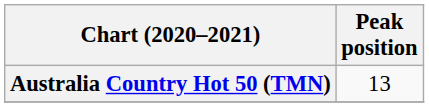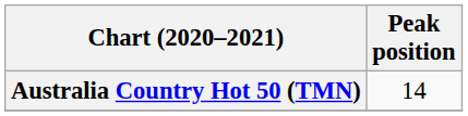 <table class="wikitable sortable plainrowheaders" style="text-align:center">
 <tr>
 <th scope="col">Chart (2020–2021)</th>
 <th scope="col">Peak<br>position</th>
 </tr>
 <tr>
 <th scope="row">Australia <a href='#'>Country Hot 50</a> (<a href='#'>TMN</a>)</th>
-<td>13</td>
+<td>14</td>
 </tr>
 <tr>
 </tr>
 <tr>
 </tr>
 <tr>
 </tr>
 <tr>
 </tr>
 <tr>
 </tr>
 </table>
